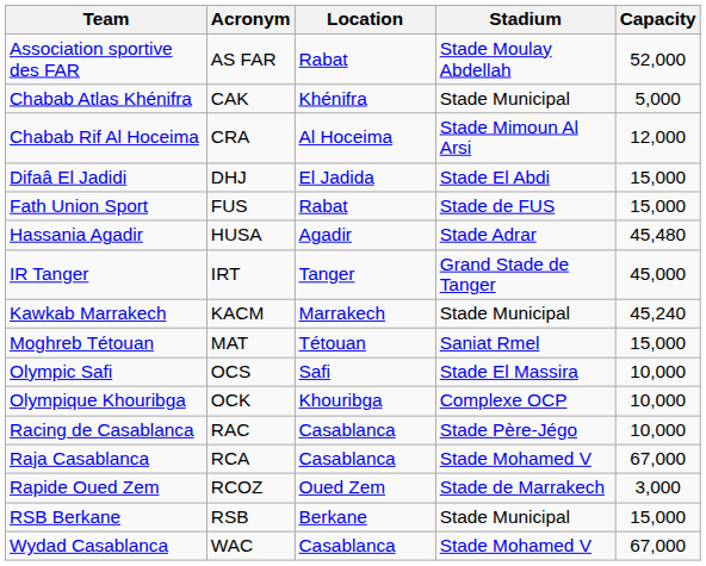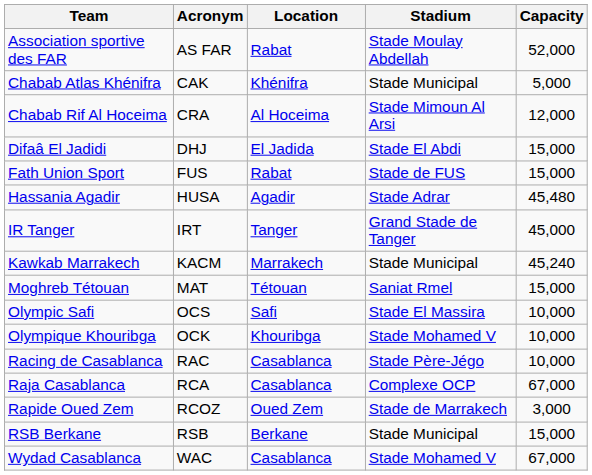 <table class="wikitable sortable">
 <tr>
 <th width="180px">Team</th>
 <th width="45px">Acronym</th>
 <th width="120px">Location</th>
 <th width="160px">Stadium</th>
 <th>Capacity</th>
 </tr>
 <tr>
 <td><a href='#'>Association sportive des FAR</a></td>
 <td>AS FAR</td>
 <td><a href='#'>Rabat</a></td>
 <td><a href='#'>Stade Moulay Abdellah</a></td>
 <td align="center">52,000</td>
 </tr>
 <tr>
 <td><a href='#'>Chabab Atlas Khénifra</a></td>
 <td>CAK</td>
 <td><a href='#'>Khénifra</a></td>
 <td>Stade Municipal</td>
 <td align="center">5,000</td>
 </tr>
 <tr>
 <td><a href='#'>Chabab Rif Al Hoceima</a></td>
 <td>CRA</td>
 <td><a href='#'>Al Hoceima</a></td>
 <td><a href='#'>Stade Mimoun Al Arsi</a></td>
 <td align="center">12,000</td>
 </tr>
 <tr>
 <td><a href='#'>Difaâ El Jadidi</a></td>
 <td>DHJ</td>
 <td><a href='#'>El Jadida</a></td>
 <td><a href='#'>Stade El Abdi</a></td>
 <td align="center">15,000</td>
 </tr>
 <tr>
 <td><a href='#'>Fath Union Sport</a></td>
 <td>FUS</td>
 <td><a href='#'>Rabat</a></td>
 <td><a href='#'>Stade de FUS</a></td>
 <td align="center">15,000</td>
 </tr>
 <tr>
 <td><a href='#'>Hassania Agadir</a></td>
 <td>HUSA</td>
 <td><a href='#'>Agadir</a></td>
 <td><a href='#'>Stade Adrar</a></td>
 <td align="center">45,480</td>
 </tr>
 <tr>
 <td><a href='#'>IR Tanger</a></td>
 <td>IRT</td>
 <td><a href='#'>Tanger</a></td>
 <td><a href='#'>Grand Stade de Tanger</a></td>
 <td align="center">45,000</td>
 </tr>
 <tr>
 <td><a href='#'>Kawkab Marrakech</a></td>
 <td>KACM</td>
 <td><a href='#'>Marrakech</a></td>
 <td>Stade Municipal</td>
 <td align="center">45,240</td>
 </tr>
 <tr>
 <td><a href='#'>Moghreb Tétouan</a></td>
 <td>MAT</td>
 <td><a href='#'>Tétouan</a></td>
 <td><a href='#'>Saniat Rmel</a></td>
 <td align="center">15,000</td>
 </tr>
 <tr>
 <td><a href='#'>Olympic Safi</a></td>
 <td>OCS</td>
 <td><a href='#'>Safi</a></td>
 <td><a href='#'>Stade El Massira</a></td>
 <td align="center">10,000</td>
 </tr>
 <tr>
 <td><a href='#'>Olympique Khouribga</a></td>
 <td>OCK</td>
 <td><a href='#'>Khouribga</a></td>
-<td><a href='#'>Complexe OCP</a></td>
+<td><a href='#'>Stade Mohamed V</a></td>
 <td align="center">10,000</td>
 </tr>
 <tr>
 <td><a href='#'>Racing de Casablanca</a></td>
 <td>RAC</td>
 <td><a href='#'>Casablanca</a></td>
 <td><a href='#'>Stade Père-Jégo</a></td>
 <td align="center">10,000</td>
 </tr>
 <tr>
 <td><a href='#'>Raja Casablanca</a></td>
 <td>RCA</td>
 <td><a href='#'>Casablanca</a></td>
-<td><a href='#'>Stade Mohamed V</a></td>
+<td><a href='#'>Complexe OCP</a></td>
 <td align="center">67,000</td>
 </tr>
 <tr>
 <td><a href='#'>Rapide Oued Zem</a></td>
 <td>RCOZ</td>
 <td><a href='#'>Oued Zem</a></td>
 <td><a href='#'>Stade de Marrakech</a></td>
 <td align="center">3,000</td>
 </tr>
 <tr>
 <td><a href='#'>RSB Berkane</a></td>
 <td>RSB</td>
 <td><a href='#'>Berkane</a></td>
 <td>Stade Municipal</td>
 <td align="center">15,000</td>
 </tr>
 <tr>
 <td><a href='#'>Wydad Casablanca</a></td>
 <td>WAC</td>
 <td><a href='#'>Casablanca</a></td>
 <td><a href='#'>Stade Mohamed V</a></td>
 <td align="center">67,000</td>
 </tr>
 </table>
